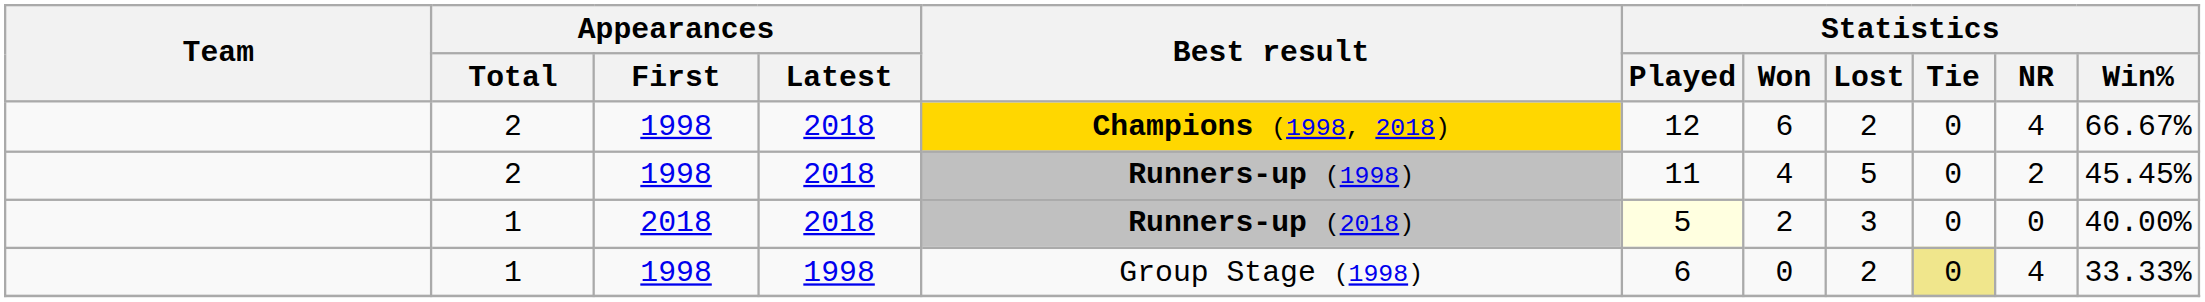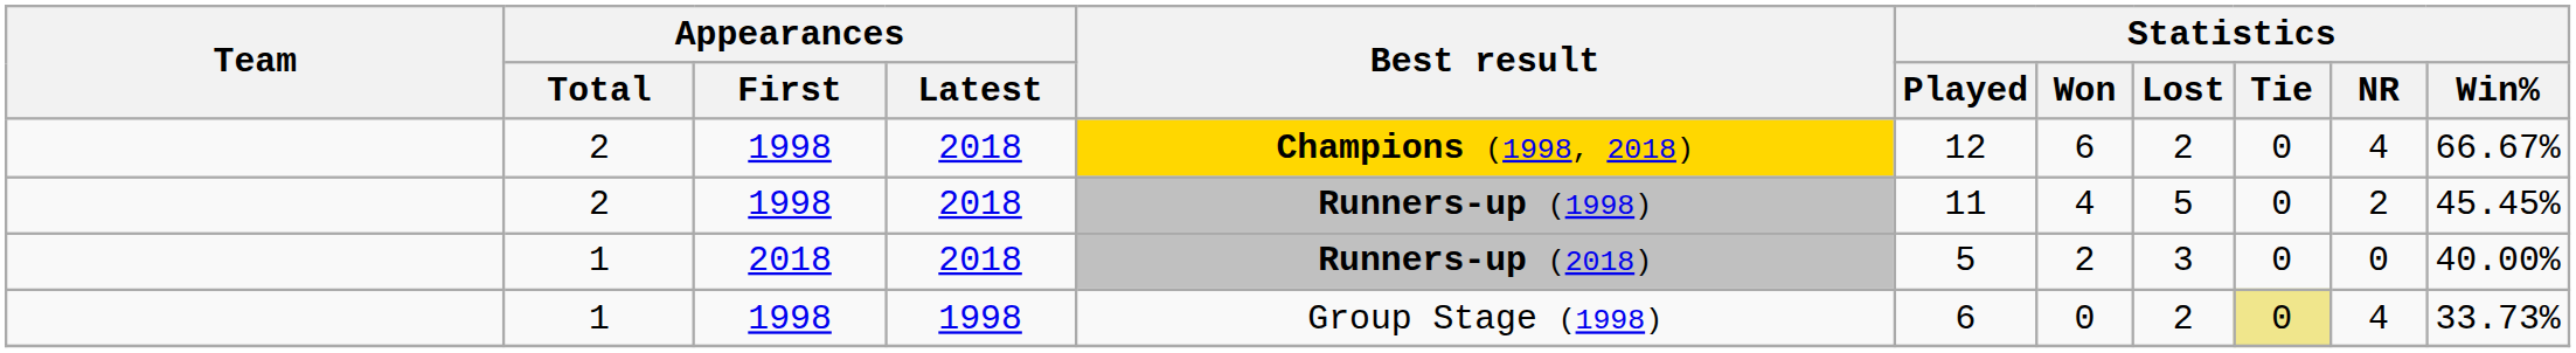 <table class="wikitable sortable" style="text-align: center;">
 <tr>
 <th rowspan="2" style="width:180px;">Team</th>
 <th colspan=3>Appearances</th>
 <th rowspan="2" style="width:300px;">Best result</th>
 <th colspan="6">Statistics</th>
 </tr>
 <tr>
 <th width=65>Total</th>
 <th width=65>First</th>
 <th width=65>Latest</th>
 <th width=30>Played</th>
 <th width=30>Won</th>
 <th width=30>Lost</th>
 <th width=30>Tie</th>
 <th width=30>NR</th>
 <th width=30>Win%</th>
 </tr>
 <tr>
 <td style="text-align:left;"></td>
 <td>2</td>
 <td><a href='#'>1998</a></td>
 <td><a href='#'>2018</a></td>
 <td style="background:gold;"><strong>Champions</strong> <small>(<a href='#'>1998</a>, <a href='#'>2018</a>)</small></td>
 <td>12</td>
 <td>6</td>
 <td>2</td>
 <td>0</td>
 <td>4</td>
 <td>66.67%</td>
 </tr>
 <tr>
 <td style="text-align:left;"></td>
 <td>2</td>
 <td><a href='#'>1998</a></td>
 <td><a href='#'>2018</a></td>
 <td style="background:silver;"><strong>Runners-up</strong> <small>(<a href='#'>1998</a>)</small></td>
 <td>11</td>
 <td>4</td>
 <td>5</td>
 <td>0</td>
 <td>2</td>
 <td>45.45%</td>
 </tr>
 <tr>
 <td style="text-align:left;"></td>
 <td>1</td>
 <td><a href='#'>2018</a></td>
 <td><a href='#'>2018</a></td>
 <td style="background:silver;"><strong>Runners-up</strong> <small>(<a href='#'>2018</a>)</small></td>
-<td style="background: lightyellow;">5</td>
+<td>5</td>
 <td>2</td>
 <td>3</td>
 <td>0</td>
 <td>0</td>
 <td>40.00%</td>
 </tr>
 <tr>
 <td style="text-align:left;"></td>
 <td>1</td>
 <td><a href='#'>1998</a></td>
 <td><a href='#'>1998</a></td>
 <td>Group Stage <small>(<a href='#'>1998</a>)</small></td>
 <td>6</td>
 <td>0</td>
 <td>2</td>
 <td style="background: khaki;">0</td>
 <td>4</td>
-<td>33.33%</td>
+<td>33.73%</td>
 </tr>
 <tr>
 </tr>
 </table>
